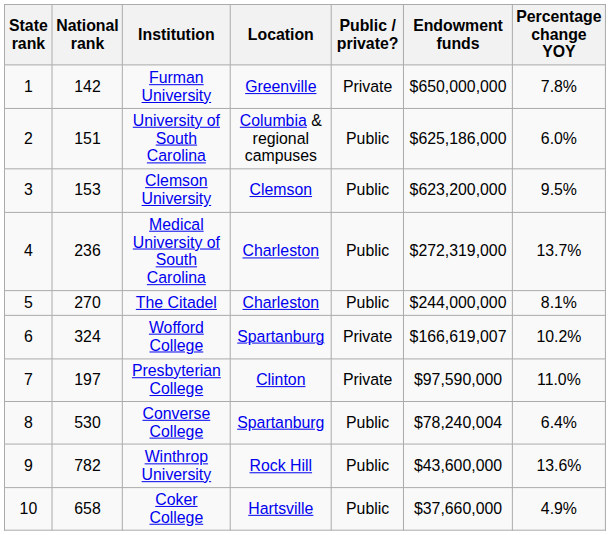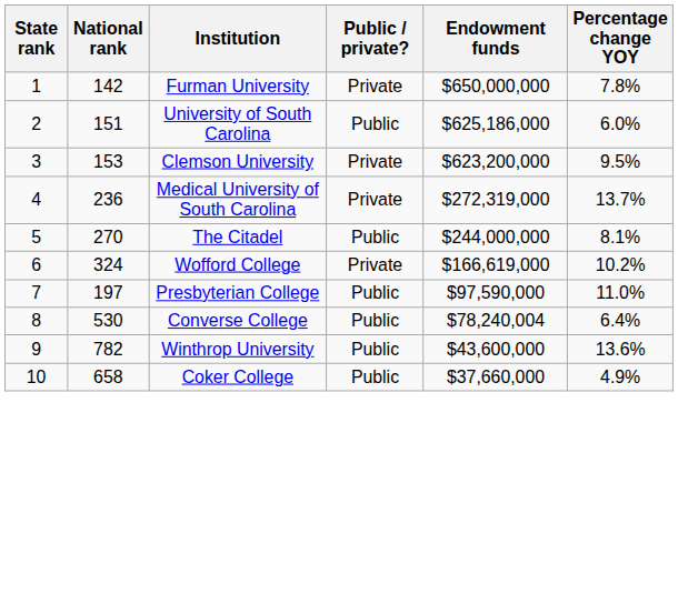 <table class="wikitable sortable" style="text-align: center;">
 <tr>
 <th style="width:60px;">State<br>rank</th>
 <th style="width:70px;">National<br>rank</th>
 <th style="width:220px;">Institution</th>
-<th style="width:170px;">Location</th>
 <th style="width:100px;">Public / private?</th>
 <th style="width:150px;">Endowment funds</th>
 <th style="width:90px;">Percentage change YOY</th>
 </tr>
 <tr>
 <td>1</td>
 <td>142</td>
 <td><a href='#'>Furman University</a></td>
-<td><a href='#'>Greenville</a></td>
 <td>Private</td>
 <td>$650,000,000</td>
 <td>7.8%</td>
 </tr>
 <tr>
 <td>2</td>
 <td>151</td>
 <td><a href='#'>University of South Carolina</a></td>
-<td><a href='#'>Columbia</a> &<br>regional campuses</td>
 <td>Public</td>
 <td>$625,186,000</td>
 <td>6.0%</td>
 </tr>
 <tr>
 <td>3</td>
 <td>153</td>
 <td><a href='#'>Clemson University</a></td>
-<td><a href='#'>Clemson</a></td>
-<td>Public</td>
+<td>Private</td>
 <td>$623,200,000</td>
 <td>9.5%</td>
 </tr>
 <tr>
 <td>4</td>
 <td>236</td>
 <td><a href='#'>Medical University of South Carolina</a></td>
-<td><a href='#'>Charleston</a></td>
-<td>Public</td>
+<td>Private</td>
 <td>$272,319,000</td>
 <td>13.7%</td>
 </tr>
 <tr>
 <td>5</td>
 <td>270</td>
 <td><a href='#'>The Citadel</a></td>
-<td><a href='#'>Charleston</a></td>
 <td>Public</td>
 <td>$244,000,000</td>
 <td>8.1%</td>
 </tr>
 <tr>
 <td>6</td>
 <td>324</td>
 <td><a href='#'>Wofford College</a></td>
-<td><a href='#'>Spartanburg</a></td>
 <td>Private</td>
-<td>$166,619,007</td>
+<td>$166,619,000</td>
 <td>10.2%</td>
 </tr>
 <tr>
 <td>7</td>
 <td>197</td>
 <td><a href='#'>Presbyterian College</a></td>
-<td><a href='#'>Clinton</a></td>
-<td>Private</td>
+<td>Public</td>
 <td>$97,590,000</td>
 <td>11.0%</td>
 </tr>
 <tr>
 <td>8</td>
 <td>530</td>
 <td><a href='#'>Converse College</a></td>
-<td><a href='#'>Spartanburg</a></td>
 <td>Public</td>
 <td>$78,240,004</td>
 <td>6.4%</td>
 </tr>
 <tr>
 <td>9</td>
 <td>782</td>
 <td><a href='#'>Winthrop University</a></td>
-<td><a href='#'>Rock Hill</a></td>
 <td>Public</td>
 <td>$43,600,000</td>
 <td>13.6%</td>
 </tr>
 <tr>
 <td>10</td>
 <td>658</td>
 <td><a href='#'>Coker College</a></td>
-<td><a href='#'>Hartsville</a></td>
 <td>Public</td>
 <td>$37,660,000</td>
 <td>4.9%</td>
 </tr>
 </table>
